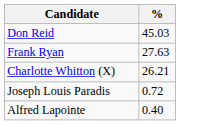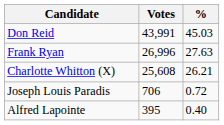 <table class="wikitable">
 <tr>
 <th style="width: 170px">Candidate</th>
+<th style="width: 50px">Votes</th>
 <th style="width: 40px">%</th>
 </tr>
 <tr>
 <td><a href='#'>Don Reid</a></td>
+<td>43,991</td>
 <td>45.03</td>
 </tr>
 <tr>
 <td><a href='#'>Frank Ryan</a></td>
+<td>26,996</td>
 <td>27.63</td>
 </tr>
 <tr>
 <td><a href='#'>Charlotte Whitton</a> (X)</td>
+<td>25,608</td>
 <td>26.21</td>
 </tr>
 <tr>
 <td>Joseph Louis Paradis</td>
+<td>706</td>
 <td>0.72</td>
 </tr>
 <tr>
 <td>Alfred Lapointe</td>
+<td>395</td>
 <td>0.40</td>
 </tr>
 </table>
